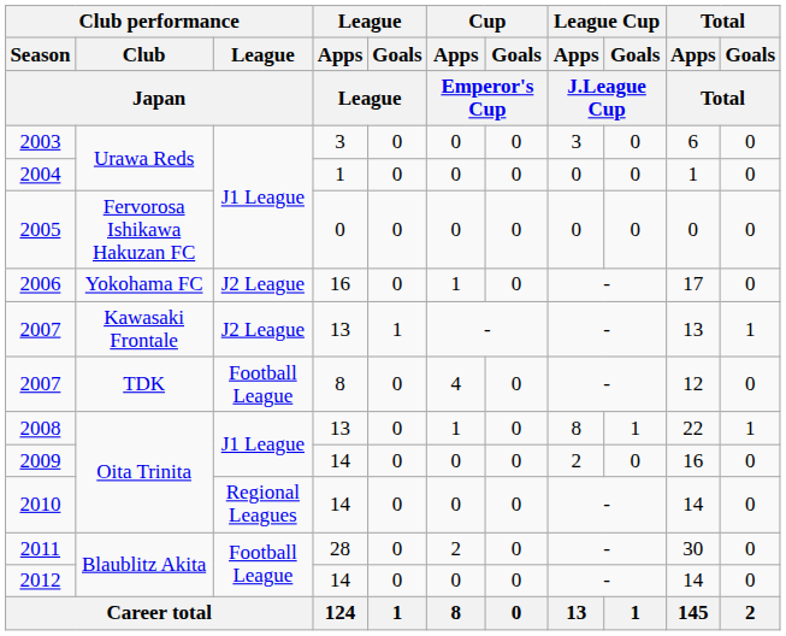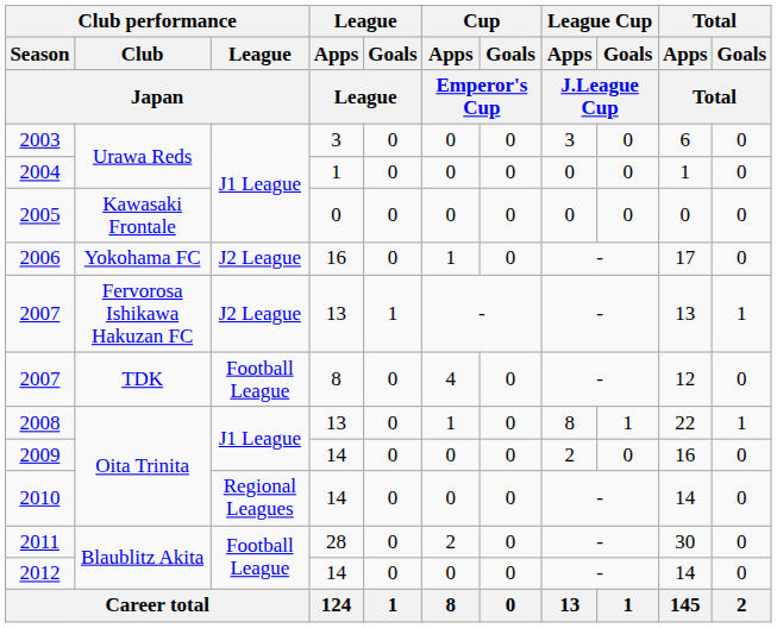 <table class="wikitable" style="text-align:center">
 <tr>
 <th colspan=3>Club performance</th>
 <th colspan=2>League</th>
 <th colspan=2>Cup</th>
 <th colspan=2>League Cup</th>
 <th colspan=2>Total</th>
 </tr>
 <tr>
 <th>Season</th>
 <th>Club</th>
 <th>League</th>
 <th>Apps</th>
 <th>Goals</th>
 <th>Apps</th>
 <th>Goals</th>
 <th>Apps</th>
 <th>Goals</th>
 <th>Apps</th>
 <th>Goals</th>
 </tr>
 <tr>
 <th colspan=3>Japan</th>
 <th colspan=2>League</th>
 <th colspan=2><a href='#'>Emperor's Cup</a></th>
 <th colspan=2><a href='#'>J.League Cup</a></th>
 <th colspan=2>Total</th>
 </tr>
 <tr>
 <td><a href='#'>2003</a></td>
 <td rowspan="2"><a href='#'>Urawa Reds</a></td>
 <td rowspan="3"><a href='#'>J1 League</a></td>
 <td>3</td>
 <td>0</td>
 <td>0</td>
 <td>0</td>
 <td>3</td>
 <td>0</td>
 <td>6</td>
 <td>0</td>
 </tr>
 <tr>
 <td><a href='#'>2004</a></td>
 <td>1</td>
 <td>0</td>
 <td>0</td>
 <td>0</td>
 <td>0</td>
 <td>0</td>
 <td>1</td>
 <td>0</td>
 </tr>
 <tr>
 <td><a href='#'>2005</a></td>
-<td><a href='#'>Fervorosa Ishikawa Hakuzan FC</a></td>
+<td><a href='#'>Kawasaki Frontale</a></td>
 <td>0</td>
 <td>0</td>
 <td>0</td>
 <td>0</td>
 <td>0</td>
 <td>0</td>
 <td>0</td>
 <td>0</td>
 </tr>
 <tr>
 <td><a href='#'>2006</a></td>
 <td><a href='#'>Yokohama FC</a></td>
 <td><a href='#'>J2 League</a></td>
 <td>16</td>
 <td>0</td>
 <td>1</td>
 <td>0</td>
 <td colspan="2">-</td>
 <td>17</td>
 <td>0</td>
 </tr>
 <tr>
 <td><a href='#'>2007</a></td>
-<td><a href='#'>Kawasaki Frontale</a></td>
+<td><a href='#'>Fervorosa Ishikawa Hakuzan FC</a></td>
 <td><a href='#'>J2 League</a></td>
 <td>13</td>
 <td>1</td>
 <td colspan="2">-</td>
 <td colspan="2">-</td>
 <td>13</td>
 <td>1</td>
 </tr>
 <tr>
 <td><a href='#'>2007</a></td>
 <td><a href='#'>TDK</a></td>
 <td><a href='#'>Football League</a></td>
 <td>8</td>
 <td>0</td>
 <td>4</td>
 <td>0</td>
 <td colspan="2">-</td>
 <td>12</td>
 <td>0</td>
 </tr>
 <tr>
 <td><a href='#'>2008</a></td>
 <td rowspan="3"><a href='#'>Oita Trinita</a></td>
 <td rowspan="2"><a href='#'>J1 League</a></td>
 <td>13</td>
 <td>0</td>
 <td>1</td>
 <td>0</td>
 <td>8</td>
 <td>1</td>
 <td>22</td>
 <td>1</td>
 </tr>
 <tr>
 <td><a href='#'>2009</a></td>
 <td>14</td>
 <td>0</td>
 <td>0</td>
 <td>0</td>
 <td>2</td>
 <td>0</td>
 <td>16</td>
 <td>0</td>
 </tr>
 <tr>
 <td><a href='#'>2010</a></td>
 <td><a href='#'>Regional Leagues</a></td>
 <td>14</td>
 <td>0</td>
 <td>0</td>
 <td>0</td>
 <td colspan="2">-</td>
 <td>14</td>
 <td>0</td>
 </tr>
 <tr>
 <td><a href='#'>2011</a></td>
 <td rowspan="2"><a href='#'>Blaublitz Akita</a></td>
 <td rowspan="2"><a href='#'>Football League</a></td>
 <td>28</td>
 <td>0</td>
 <td>2</td>
 <td>0</td>
 <td colspan="2">-</td>
 <td>30</td>
 <td>0</td>
 </tr>
 <tr>
 <td><a href='#'>2012</a></td>
 <td>14</td>
 <td>0</td>
 <td>0</td>
 <td>0</td>
 <td colspan="2">-</td>
 <td>14</td>
 <td>0</td>
 </tr>
 <tr>
 <th colspan=3>Career total</th>
 <th>124</th>
 <th>1</th>
 <th>8</th>
 <th>0</th>
 <th>13</th>
 <th>1</th>
 <th>145</th>
 <th>2</th>
 </tr>
 </table>
